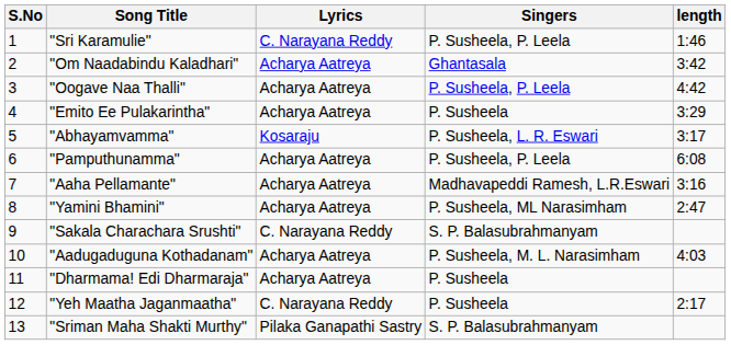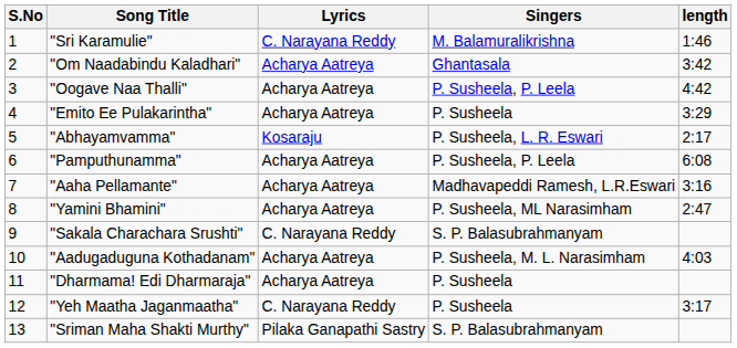 <table class="wikitable">
 <tr>
 <th>S.No</th>
 <th>Song Title</th>
 <th>Lyrics</th>
 <th>Singers</th>
 <th>length</th>
 </tr>
 <tr>
 <td>1</td>
 <td>"Sri Karamulie"</td>
 <td><a href='#'>C. Narayana Reddy</a></td>
-<td>P. Susheela, P. Leela</td>
+<td><a href='#'>M. Balamuralikrishna</a></td>
 <td>1:46</td>
 </tr>
 <tr>
 <td>2</td>
 <td>"Om Naadabindu Kaladhari"</td>
 <td><a href='#'>Acharya Aatreya</a></td>
 <td><a href='#'>Ghantasala</a></td>
 <td>3:42</td>
 </tr>
 <tr>
 <td>3</td>
 <td>"Oogave Naa Thalli"</td>
 <td>Acharya Aatreya</td>
 <td><a href='#'>P. Susheela</a>, <a href='#'>P. Leela</a></td>
 <td>4:42</td>
 </tr>
 <tr>
 <td>4</td>
 <td>"Emito Ee Pulakarintha"</td>
 <td>Acharya Aatreya</td>
 <td>P. Susheela</td>
 <td>3:29</td>
 </tr>
 <tr>
 <td>5</td>
 <td>"Abhayamvamma"</td>
 <td><a href='#'>Kosaraju</a></td>
 <td>P. Susheela, <a href='#'>L. R. Eswari</a></td>
-<td>3:17</td>
+<td>2:17</td>
 </tr>
 <tr>
 <td>6</td>
 <td>"Pamputhunamma"</td>
 <td>Acharya Aatreya</td>
 <td>P. Susheela, P. Leela</td>
 <td>6:08</td>
 </tr>
 <tr>
 <td>7</td>
 <td>"Aaha Pellamante"</td>
 <td>Acharya Aatreya</td>
 <td>Madhavapeddi Ramesh, L.R.Eswari</td>
 <td>3:16</td>
 </tr>
 <tr>
 <td>8</td>
 <td>"Yamini Bhamini"</td>
 <td>Acharya Aatreya</td>
 <td>P. Susheela, ML Narasimham</td>
 <td>2:47</td>
 </tr>
 <tr>
 <td>9</td>
 <td>"Sakala Charachara Srushti"</td>
 <td>C. Narayana Reddy</td>
 <td>S. P. Balasubrahmanyam</td>
 <td></td>
 </tr>
 <tr>
 <td>10</td>
 <td>"Aadugaduguna Kothadanam"</td>
 <td>Acharya Aatreya</td>
 <td>P. Susheela, M. L. Narasimham</td>
 <td>4:03</td>
 </tr>
 <tr>
 <td>11</td>
 <td>"Dharmama! Edi Dharmaraja"</td>
 <td>Acharya Aatreya</td>
 <td>P. Susheela</td>
 <td></td>
 </tr>
 <tr>
 <td>12</td>
 <td>"Yeh Maatha Jaganmaatha"</td>
 <td>C. Narayana Reddy</td>
 <td>P. Susheela</td>
-<td>2:17</td>
+<td>3:17</td>
 </tr>
 <tr>
 <td>13</td>
 <td>"Sriman Maha Shakti Murthy"</td>
 <td>Pilaka Ganapathi Sastry</td>
 <td>S. P. Balasubrahmanyam</td>
 <td></td>
 </tr>
 </table>
